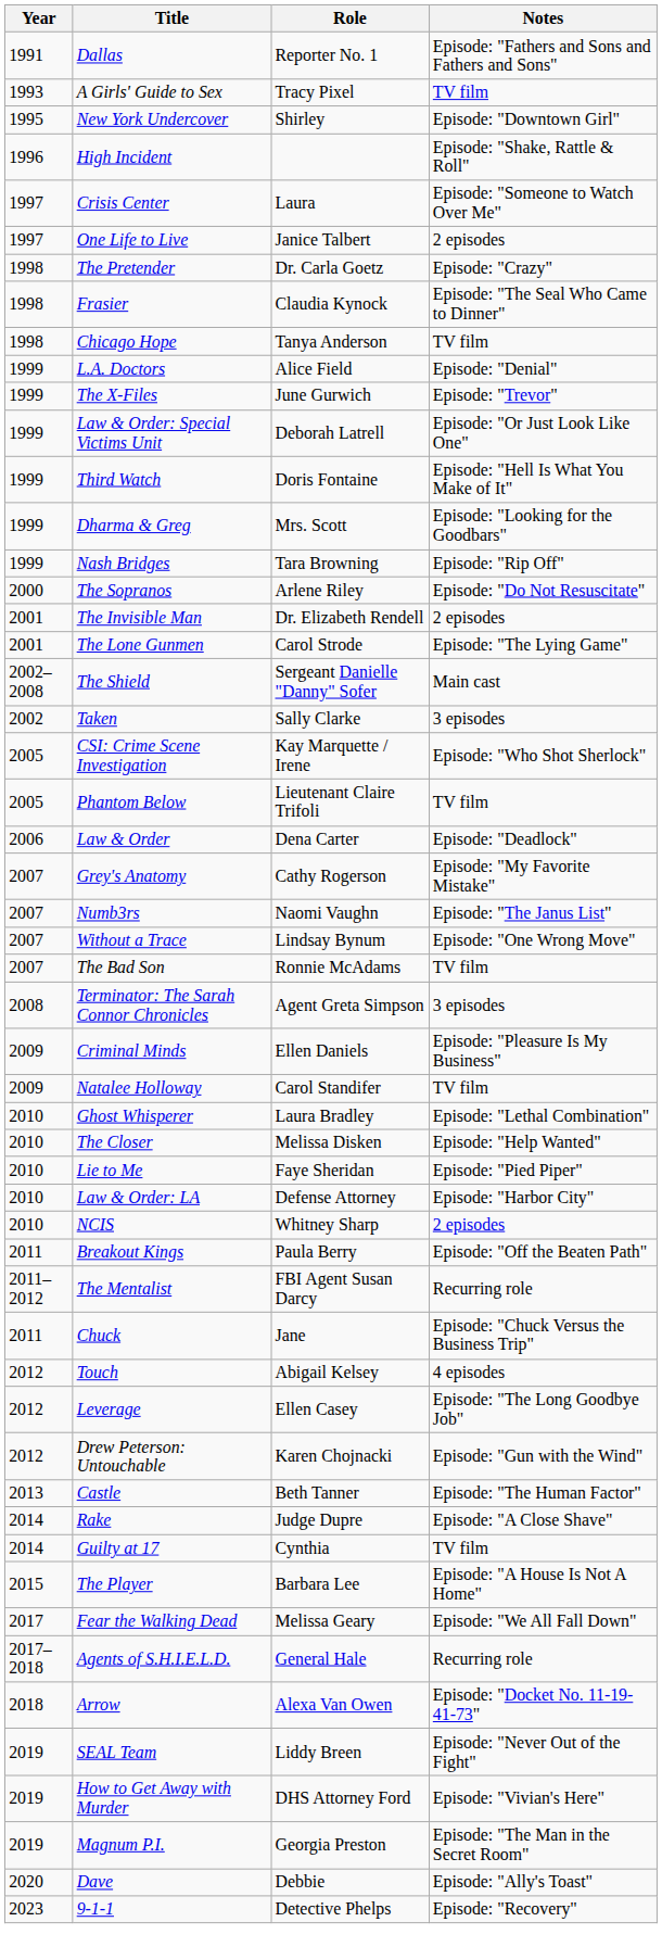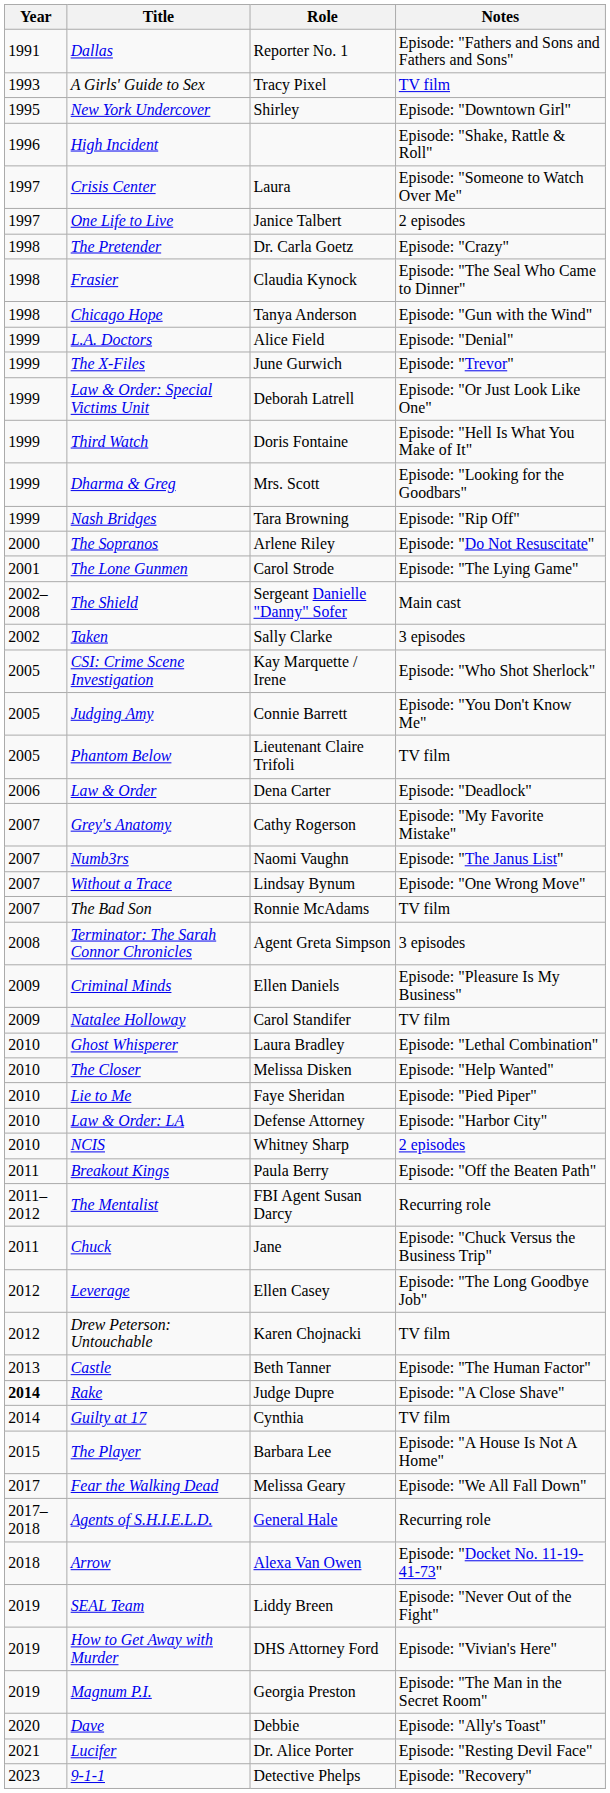 <table class="wikitable sortable">
 <tr>
 <th>Year</th>
 <th>Title</th>
 <th>Role</th>
 <th class="unsortable">Notes</th>
 </tr>
 <tr>
 <td>1991</td>
 <td><em><a href='#'>Dallas</a></em></td>
 <td>Reporter No. 1</td>
 <td>Episode: "Fathers and Sons and Fathers and Sons"</td>
 </tr>
 <tr>
 <td>1993</td>
 <td><em>A Girls' Guide to Sex</em></td>
 <td>Tracy Pixel</td>
 <td><a href='#'>TV film</a></td>
 </tr>
 <tr>
 <td>1995</td>
 <td><em><a href='#'>New York Undercover</a></em></td>
 <td>Shirley</td>
 <td>Episode: "Downtown Girl"</td>
 </tr>
 <tr>
 <td>1996</td>
 <td><em><a href='#'>High Incident</a></em></td>
 <td></td>
 <td>Episode: "Shake, Rattle & Roll"</td>
 </tr>
 <tr>
 <td>1997</td>
 <td><em><a href='#'>Crisis Center</a></em></td>
 <td>Laura</td>
 <td>Episode: "Someone to Watch Over Me"</td>
 </tr>
 <tr>
 <td>1997</td>
 <td><em><a href='#'>One Life to Live</a></em></td>
 <td>Janice Talbert</td>
 <td>2 episodes</td>
 </tr>
 <tr>
 <td>1998</td>
 <td><em><a href='#'>The Pretender</a></em></td>
 <td>Dr. Carla Goetz</td>
 <td>Episode: "Crazy"</td>
 </tr>
 <tr>
 <td>1998</td>
 <td><em><a href='#'>Frasier</a></em></td>
 <td>Claudia Kynock</td>
 <td>Episode: "The Seal Who Came to Dinner"</td>
 </tr>
 <tr>
 <td>1998</td>
 <td><em><a href='#'>Chicago Hope</a></em></td>
 <td>Tanya Anderson</td>
-<td>TV film</td>
+<td>Episode: "Gun with the Wind"</td>
 </tr>
 <tr>
 <td>1999</td>
 <td><em><a href='#'>L.A. Doctors</a></em></td>
 <td>Alice Field</td>
 <td>Episode: "Denial"</td>
 </tr>
 <tr>
 <td>1999</td>
 <td><em><a href='#'>The X-Files</a></em></td>
 <td>June Gurwich</td>
 <td>Episode: "<a href='#'>Trevor</a>"</td>
 </tr>
 <tr>
 <td>1999</td>
 <td><em><a href='#'>Law & Order: Special Victims Unit</a></em></td>
 <td>Deborah Latrell</td>
 <td>Episode: "Or Just Look Like One"</td>
 </tr>
 <tr>
 <td>1999</td>
 <td><em><a href='#'>Third Watch</a></em></td>
 <td>Doris Fontaine</td>
 <td>Episode: "Hell Is What You Make of It"</td>
 </tr>
 <tr>
 <td>1999</td>
 <td><em><a href='#'>Dharma & Greg</a></em></td>
 <td>Mrs. Scott</td>
 <td>Episode: "Looking for the Goodbars"</td>
 </tr>
 <tr>
 <td>1999</td>
 <td><em><a href='#'>Nash Bridges</a></em></td>
 <td>Tara Browning</td>
 <td>Episode: "Rip Off"</td>
 </tr>
 <tr>
 <td>2000</td>
 <td><em><a href='#'>The Sopranos</a></em></td>
 <td>Arlene Riley</td>
 <td>Episode: "<a href='#'>Do Not Resuscitate</a>"</td>
 </tr>
 <tr>
 <td>2001</td>
-<td><em><a href='#'>The Invisible Man</a></em></td>
-<td>Dr. Elizabeth Rendell</td>
-<td>2 episodes</td>
-</tr>
-<tr>
-<td>2001</td>
 <td><em><a href='#'>The Lone Gunmen</a></em></td>
 <td>Carol Strode</td>
 <td>Episode: "The Lying Game"</td>
 </tr>
 <tr>
 <td>2002–2008</td>
 <td><em><a href='#'>The Shield</a></em></td>
 <td>Sergeant <a href='#'>Danielle "Danny" Sofer</a></td>
 <td>Main cast</td>
 </tr>
 <tr>
 <td>2002</td>
 <td><em><a href='#'>Taken</a></em></td>
 <td>Sally Clarke</td>
 <td>3 episodes</td>
 </tr>
 <tr>
 <td>2005</td>
 <td><em><a href='#'>CSI: Crime Scene Investigation</a></em></td>
 <td>Kay Marquette / Irene</td>
 <td>Episode: "Who Shot Sherlock"</td>
+</tr>
+<tr>
+<td>2005</td>
+<td><em><a href='#'>Judging Amy</a></em></td>
+<td>Connie Barrett</td>
+<td>Episode: "You Don't Know Me"</td>
 </tr>
 <tr>
 <td>2005</td>
 <td><em><a href='#'>Phantom Below</a></em></td>
 <td>Lieutenant Claire Trifoli</td>
 <td>TV film</td>
 </tr>
 <tr>
 <td>2006</td>
 <td><em><a href='#'>Law & Order</a></em></td>
 <td>Dena Carter</td>
 <td>Episode: "Deadlock"</td>
 </tr>
 <tr>
 <td>2007</td>
 <td><em><a href='#'>Grey's Anatomy</a></em></td>
 <td>Cathy Rogerson</td>
 <td>Episode: "My Favorite Mistake"</td>
 </tr>
 <tr>
 <td>2007</td>
 <td><em><a href='#'>Numb3rs</a></em></td>
 <td>Naomi Vaughn</td>
 <td>Episode: "<a href='#'>The Janus List</a>"</td>
 </tr>
 <tr>
 <td>2007</td>
 <td><em><a href='#'>Without a Trace</a></em></td>
 <td>Lindsay Bynum</td>
 <td>Episode: "One Wrong Move"</td>
 </tr>
 <tr>
 <td>2007</td>
 <td><em>The Bad Son</em></td>
 <td>Ronnie McAdams</td>
 <td>TV film</td>
 </tr>
 <tr>
 <td>2008</td>
 <td><em><a href='#'>Terminator: The Sarah Connor Chronicles</a></em></td>
 <td>Agent Greta Simpson</td>
 <td>3 episodes</td>
 </tr>
 <tr>
 <td>2009</td>
 <td><em><a href='#'>Criminal Minds</a></em></td>
 <td>Ellen Daniels</td>
 <td>Episode: "Pleasure Is My Business"</td>
 </tr>
 <tr>
 <td>2009</td>
 <td><em><a href='#'>Natalee Holloway</a></em></td>
 <td>Carol Standifer</td>
 <td>TV film</td>
 </tr>
 <tr>
 <td>2010</td>
 <td><em><a href='#'>Ghost Whisperer</a></em></td>
 <td>Laura Bradley</td>
 <td>Episode: "Lethal Combination"</td>
 </tr>
 <tr>
 <td>2010</td>
 <td><em><a href='#'>The Closer</a></em></td>
 <td>Melissa Disken</td>
 <td>Episode: "Help Wanted"</td>
 </tr>
 <tr>
 <td>2010</td>
 <td><em><a href='#'>Lie to Me</a></em></td>
 <td>Faye Sheridan</td>
 <td>Episode: "Pied Piper"</td>
 </tr>
 <tr>
 <td>2010</td>
 <td><em><a href='#'>Law & Order: LA</a></em></td>
 <td>Defense Attorney</td>
 <td>Episode: "Harbor City"</td>
 </tr>
 <tr>
 <td>2010</td>
 <td><em><a href='#'>NCIS</a></em></td>
 <td>Whitney Sharp</td>
 <td><a href='#'>2 episodes</a></td>
 </tr>
 <tr>
 <td>2011</td>
 <td><em><a href='#'>Breakout Kings</a></em></td>
 <td>Paula Berry</td>
 <td>Episode: "Off the Beaten Path"</td>
 </tr>
 <tr>
 <td>2011–2012</td>
 <td><em><a href='#'>The Mentalist</a></em></td>
 <td>FBI Agent Susan Darcy</td>
 <td>Recurring role</td>
 </tr>
 <tr>
 <td>2011</td>
 <td><em><a href='#'>Chuck</a></em></td>
 <td>Jane</td>
 <td>Episode: "Chuck Versus the Business Trip"</td>
 </tr>
 <tr>
 <td>2012</td>
-<td><em><a href='#'>Touch</a></em></td>
-<td>Abigail Kelsey</td>
-<td>4 episodes</td>
-</tr>
-<tr>
-<td>2012</td>
 <td><em><a href='#'>Leverage</a></em></td>
 <td>Ellen Casey</td>
 <td>Episode: "The Long Goodbye Job"</td>
 </tr>
 <tr>
 <td>2012</td>
 <td><em>Drew Peterson: Untouchable</em></td>
 <td>Karen Chojnacki</td>
-<td>Episode: "Gun with the Wind"</td>
+<td>TV film</td>
 </tr>
 <tr>
 <td>2013</td>
 <td><em><a href='#'>Castle</a></em></td>
 <td>Beth Tanner</td>
 <td>Episode: "The Human Factor"</td>
 </tr>
 <tr>
-<td>2014</td>
+<td><strong>2014</strong></td>
 <td><em><a href='#'>Rake</a></em></td>
 <td>Judge Dupre</td>
 <td>Episode: "A Close Shave"</td>
 </tr>
 <tr>
 <td>2014</td>
 <td><em><a href='#'>Guilty at 17</a></em></td>
 <td>Cynthia</td>
 <td>TV film</td>
 </tr>
 <tr>
 <td>2015</td>
 <td><em><a href='#'>The Player</a></em></td>
 <td>Barbara Lee</td>
 <td>Episode: "A House Is Not A Home"</td>
 </tr>
 <tr>
 <td>2017</td>
 <td><em><a href='#'>Fear the Walking Dead</a></em></td>
 <td>Melissa Geary</td>
 <td>Episode: "We All Fall Down"</td>
 </tr>
 <tr>
 <td>2017–2018</td>
 <td><em><a href='#'>Agents of S.H.I.E.L.D.</a></em></td>
 <td><a href='#'>General Hale</a></td>
 <td>Recurring role</td>
 </tr>
 <tr>
 <td>2018</td>
 <td><em><a href='#'>Arrow</a></em></td>
 <td><a href='#'>Alexa Van Owen</a></td>
 <td>Episode: "<a href='#'>Docket No. 11-19-41-73</a>"</td>
 </tr>
 <tr>
 <td>2019</td>
 <td><em><a href='#'>SEAL Team</a></em></td>
 <td>Liddy Breen</td>
 <td>Episode: "Never Out of the Fight"</td>
 </tr>
 <tr>
 <td>2019</td>
 <td><em><a href='#'>How to Get Away with Murder</a></em></td>
 <td>DHS Attorney Ford</td>
 <td>Episode: "Vivian's Here"</td>
 </tr>
 <tr>
 <td>2019</td>
 <td><em><a href='#'>Magnum P.I.</a></em></td>
 <td>Georgia Preston</td>
 <td>Episode: "The Man in the Secret Room"</td>
 </tr>
 <tr>
 <td>2020</td>
 <td><em><a href='#'>Dave</a></em></td>
 <td>Debbie</td>
 <td>Episode: "Ally's Toast"</td>
 </tr>
 <tr>
+<td>2021</td>
+<td><em><a href='#'>Lucifer</a></em></td>
+<td>Dr. Alice Porter</td>
+<td>Episode: "Resting Devil Face"</td>
+</tr>
+<tr>
 <td>2023</td>
 <td><em><a href='#'>9-1-1</a></em></td>
 <td>Detective Phelps</td>
 <td>Episode: "Recovery"</td>
 </tr>
 </table>
